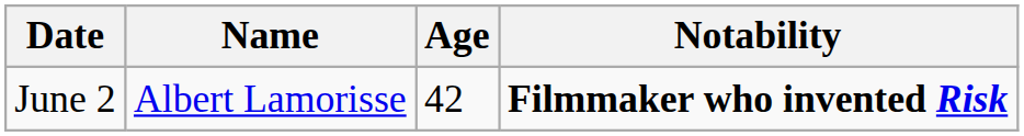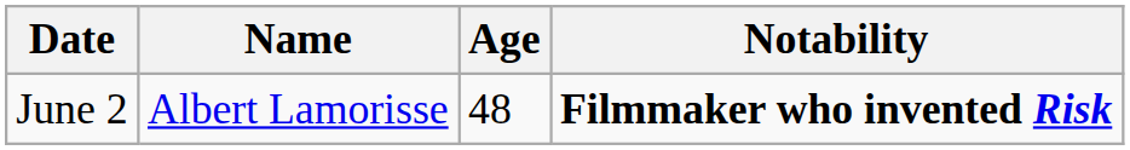 <table class="wikitable">
 <tr>
 <th>Date</th>
 <th>Name</th>
 <th>Age</th>
 <th>Notability</th>
 </tr>
 <tr>
 <td>June 2</td>
 <td><a href='#'>Albert Lamorisse</a></td>
-<td>42</td>
+<td>48</td>
 <td><strong>Filmmaker who invented <em><a href='#'>Risk</a></em></strong></td>
 </tr>
 </table>
